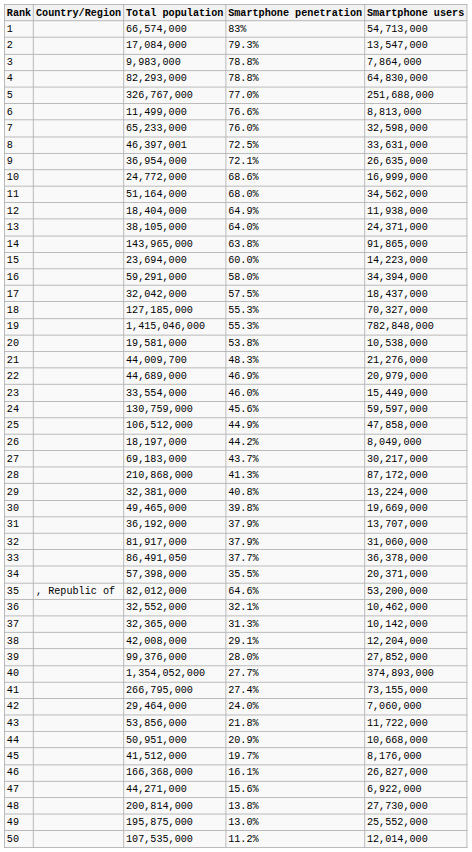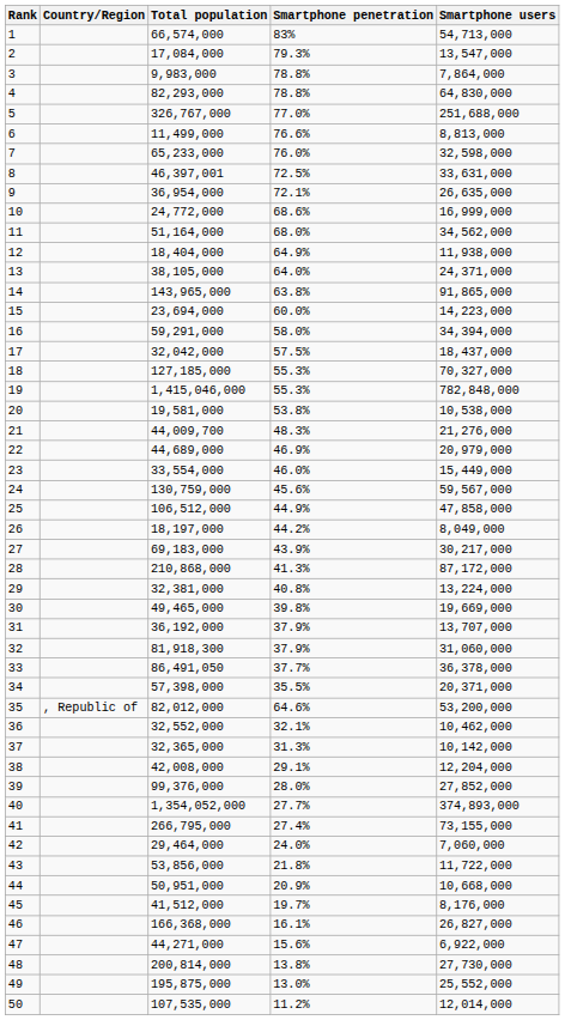 <table class="wikitable sortable">
 <tr>
 <th>Rank</th>
 <th>Country/Region</th>
 <th>Total population</th>
 <th>Smartphone penetration</th>
 <th>Smartphone users</th>
 </tr>
 <tr>
 <td>1</td>
 <td></td>
 <td>66,574,000</td>
 <td>83%</td>
 <td>54,713,000</td>
 </tr>
 <tr>
 <td>2</td>
 <td></td>
 <td>17,084,000</td>
 <td>79.3%</td>
 <td>13,547,000</td>
 </tr>
 <tr>
 <td>3</td>
 <td></td>
 <td>9,983,000</td>
 <td>78.8%</td>
 <td>7,864,000</td>
 </tr>
 <tr>
 <td>4</td>
 <td></td>
 <td>82,293,000</td>
 <td>78.8%</td>
 <td>64,830,000</td>
 </tr>
 <tr>
 <td>5</td>
 <td></td>
 <td>326,767,000</td>
 <td>77.0%</td>
 <td>251,688,000</td>
 </tr>
 <tr>
 <td>6</td>
 <td></td>
 <td>11,499,000</td>
 <td>76.6%</td>
 <td>8,813,000</td>
 </tr>
 <tr>
 <td>7</td>
 <td></td>
 <td>65,233,000</td>
 <td>76.0%</td>
 <td>32,598,000</td>
 </tr>
 <tr>
 <td>8</td>
 <td></td>
 <td>46,397,001</td>
 <td>72.5%</td>
 <td>33,631,000</td>
 </tr>
 <tr>
 <td>9</td>
 <td></td>
 <td>36,954,000</td>
 <td>72.1%</td>
 <td>26,635,000</td>
 </tr>
 <tr>
 <td>10</td>
 <td></td>
 <td>24,772,000</td>
 <td>68.6%</td>
 <td>16,999,000</td>
 </tr>
 <tr>
 <td>11</td>
 <td></td>
 <td>51,164,000</td>
 <td>68.0%</td>
 <td>34,562,000</td>
 </tr>
 <tr>
 <td>12</td>
 <td></td>
 <td>18,404,000</td>
 <td>64.9%</td>
 <td>11,938,000</td>
 </tr>
 <tr>
 <td>13</td>
 <td></td>
 <td>38,105,000</td>
 <td>64.0%</td>
 <td>24,371,000</td>
 </tr>
 <tr>
 <td>14</td>
 <td></td>
 <td>143,965,000</td>
 <td>63.8%</td>
 <td>91,865,000</td>
 </tr>
 <tr>
 <td>15</td>
 <td></td>
 <td>23,694,000</td>
 <td>60.0%</td>
 <td>14,223,000</td>
 </tr>
 <tr>
 <td>16</td>
 <td></td>
 <td>59,291,000</td>
 <td>58.0%</td>
 <td>34,394,000</td>
 </tr>
 <tr>
 <td>17</td>
 <td></td>
 <td>32,042,000</td>
 <td>57.5%</td>
 <td>18,437,000</td>
 </tr>
 <tr>
 <td>18</td>
 <td></td>
 <td>127,185,000</td>
 <td>55.3%</td>
 <td>70,327,000</td>
 </tr>
 <tr>
 <td>19</td>
 <td></td>
 <td>1,415,046,000</td>
 <td>55.3%</td>
 <td>782,848,000</td>
 </tr>
 <tr>
 <td>20</td>
 <td></td>
 <td>19,581,000</td>
 <td>53.8%</td>
 <td>10,538,000</td>
 </tr>
 <tr>
 <td>21</td>
 <td></td>
 <td>44,009,700</td>
 <td>48.3%</td>
 <td>21,276,000</td>
 </tr>
 <tr>
 <td>22</td>
 <td></td>
 <td>44,689,000</td>
 <td>46.9%</td>
 <td>20,979,000</td>
 </tr>
 <tr>
 <td>23</td>
 <td></td>
 <td>33,554,000</td>
 <td>46.0%</td>
 <td>15,449,000</td>
 </tr>
 <tr>
 <td>24</td>
 <td></td>
 <td>130,759,000</td>
 <td>45.6%</td>
-<td>59,597,000</td>
+<td>59,567,000</td>
 </tr>
 <tr>
 <td>25</td>
 <td></td>
 <td>106,512,000</td>
 <td>44.9%</td>
 <td>47,858,000</td>
 </tr>
 <tr>
 <td>26</td>
 <td></td>
 <td>18,197,000</td>
 <td>44.2%</td>
 <td>8,049,000</td>
 </tr>
 <tr>
 <td>27</td>
 <td></td>
 <td>69,183,000</td>
-<td>43.7%</td>
+<td>43.9%</td>
 <td>30,217,000</td>
 </tr>
 <tr>
 <td>28</td>
 <td></td>
 <td>210,868,000</td>
 <td>41.3%</td>
 <td>87,172,000</td>
 </tr>
 <tr>
 <td>29</td>
 <td></td>
 <td>32,381,000</td>
 <td>40.8%</td>
 <td>13,224,000</td>
 </tr>
 <tr>
 <td>30</td>
 <td></td>
 <td>49,465,000</td>
 <td>39.8%</td>
 <td>19,669,000</td>
 </tr>
 <tr>
 <td>31</td>
 <td></td>
 <td>36,192,000</td>
 <td>37.9%</td>
 <td>13,707,000</td>
 </tr>
 <tr>
 <td>32</td>
 <td></td>
-<td>81,917,000</td>
+<td>81,918,300</td>
 <td>37.9%</td>
 <td>31,060,000</td>
 </tr>
 <tr>
 <td>33</td>
 <td></td>
 <td>86,491,050</td>
 <td>37.7%</td>
 <td>36,378,000</td>
 </tr>
 <tr>
 <td>34</td>
 <td></td>
 <td>57,398,000</td>
 <td>35.5%</td>
 <td>20,371,000</td>
 </tr>
 <tr>
 <td>35</td>
 <td>, Republic of</td>
 <td>82,012,000</td>
 <td>64.6%</td>
 <td>53,200,000</td>
 </tr>
 <tr>
 <td>36</td>
 <td></td>
 <td>32,552,000</td>
 <td>32.1%</td>
 <td>10,462,000</td>
 </tr>
 <tr>
 <td>37</td>
 <td></td>
 <td>32,365,000</td>
 <td>31.3%</td>
 <td>10,142,000</td>
 </tr>
 <tr>
 <td>38</td>
 <td></td>
 <td>42,008,000</td>
 <td>29.1%</td>
 <td>12,204,000</td>
 </tr>
 <tr>
 <td>39</td>
 <td></td>
 <td>99,376,000</td>
 <td>28.0%</td>
 <td>27,852,000</td>
 </tr>
 <tr>
 <td>40</td>
 <td></td>
 <td>1,354,052,000</td>
 <td>27.7%</td>
 <td>374,893,000</td>
 </tr>
 <tr>
 <td>41</td>
 <td></td>
 <td>266,795,000</td>
 <td>27.4%</td>
 <td>73,155,000</td>
 </tr>
 <tr>
 <td>42</td>
 <td></td>
 <td>29,464,000</td>
 <td>24.0%</td>
 <td>7,060,000</td>
 </tr>
 <tr>
 <td>43</td>
 <td></td>
 <td>53,856,000</td>
 <td>21.8%</td>
 <td>11,722,000</td>
 </tr>
 <tr>
 <td>44</td>
 <td></td>
 <td>50,951,000</td>
 <td>20.9%</td>
 <td>10,668,000</td>
 </tr>
 <tr>
 <td>45</td>
 <td></td>
 <td>41,512,000</td>
 <td>19.7%</td>
 <td>8,176,000</td>
 </tr>
 <tr>
 <td>46</td>
 <td></td>
 <td>166,368,000</td>
 <td>16.1%</td>
 <td>26,827,000</td>
 </tr>
 <tr>
 <td>47</td>
 <td></td>
 <td>44,271,000</td>
 <td>15.6%</td>
 <td>6,922,000</td>
 </tr>
 <tr>
 <td>48</td>
 <td></td>
 <td>200,814,000</td>
 <td>13.8%</td>
 <td>27,730,000</td>
 </tr>
 <tr>
 <td>49</td>
 <td></td>
 <td>195,875,000</td>
 <td>13.0%</td>
 <td>25,552,000</td>
 </tr>
 <tr>
 <td>50</td>
 <td></td>
 <td>107,535,000</td>
 <td>11.2%</td>
 <td>12,014,000</td>
 </tr>
 </table>
